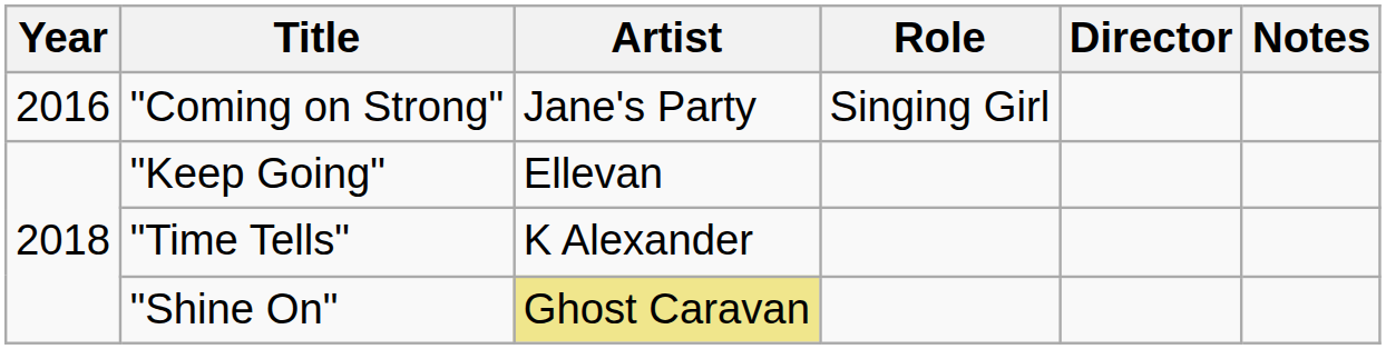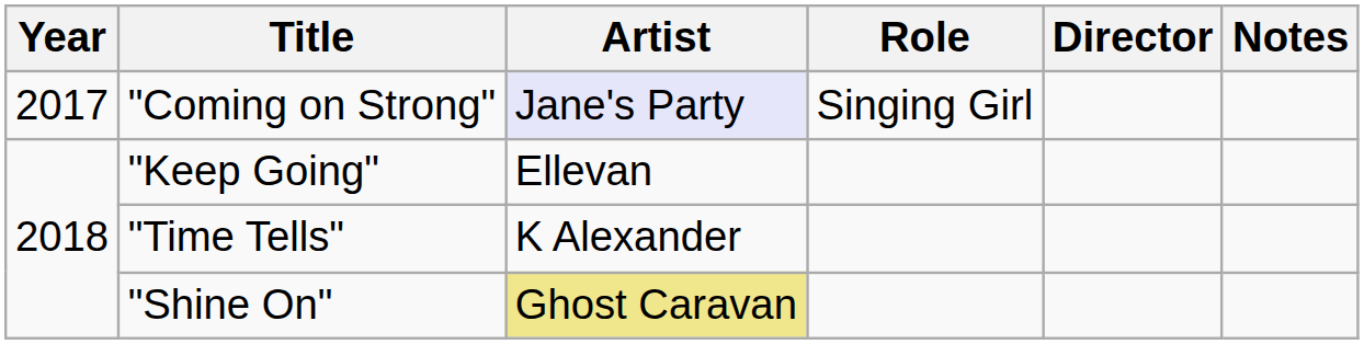 <table class="wikitable sortable">
 <tr>
 <th>Year</th>
 <th>Title</th>
 <th>Artist</th>
 <th>Role</th>
 <th>Director</th>
 <th class="unsortable">Notes</th>
 </tr>
 <tr>
-<td>2016</td>
+<td>2017</td>
 <td>"Coming on Strong"</td>
-<td>Jane's Party</td>
+<td style="background: lavender;">Jane's Party</td>
 <td>Singing Girl</td>
 <td></td>
 <td></td>
 </tr>
 <tr>
 <td rowspan=3>2018</td>
 <td>"Keep Going"</td>
 <td>Ellevan</td>
 <td></td>
 <td></td>
 <td></td>
 </tr>
 <tr>
 <td>"Time Tells"</td>
 <td>K Alexander</td>
 <td></td>
 <td></td>
 <td></td>
 </tr>
 <tr>
 <td>"Shine On"</td>
 <td style="background: khaki;">Ghost Caravan</td>
 <td></td>
 <td></td>
 <td></td>
 </tr>
 </table>
